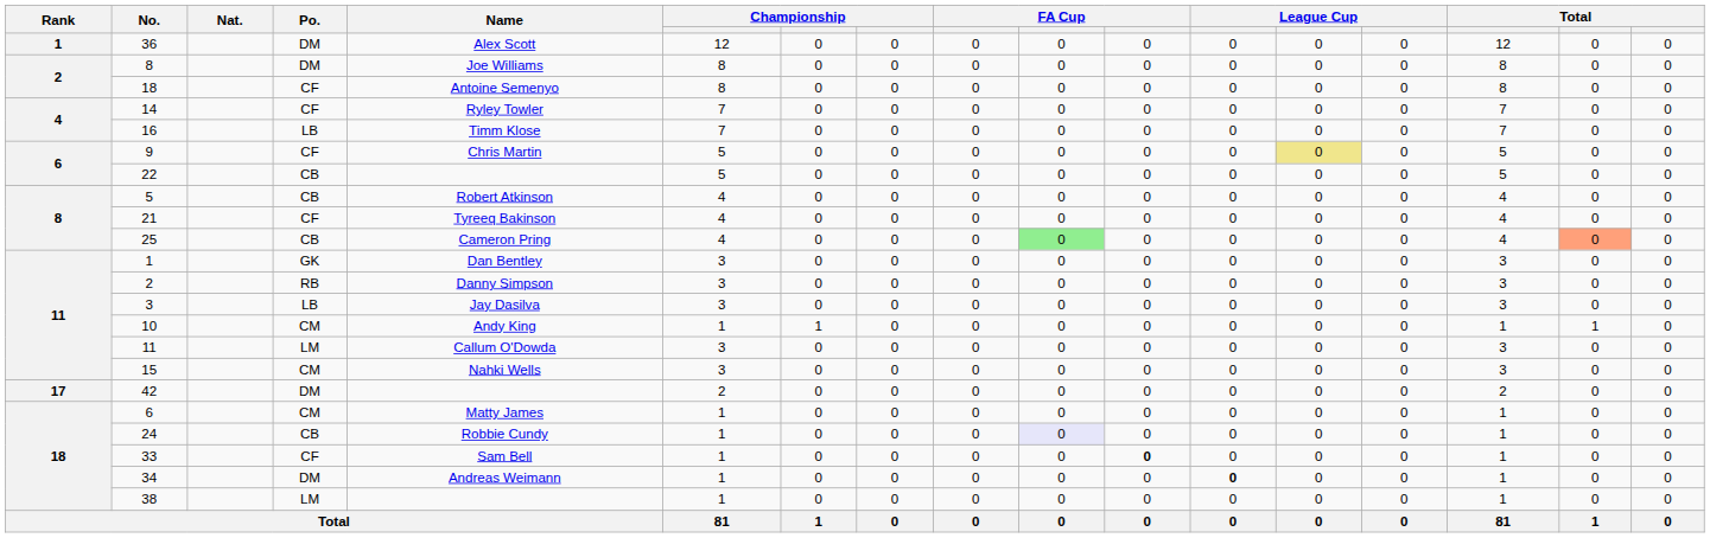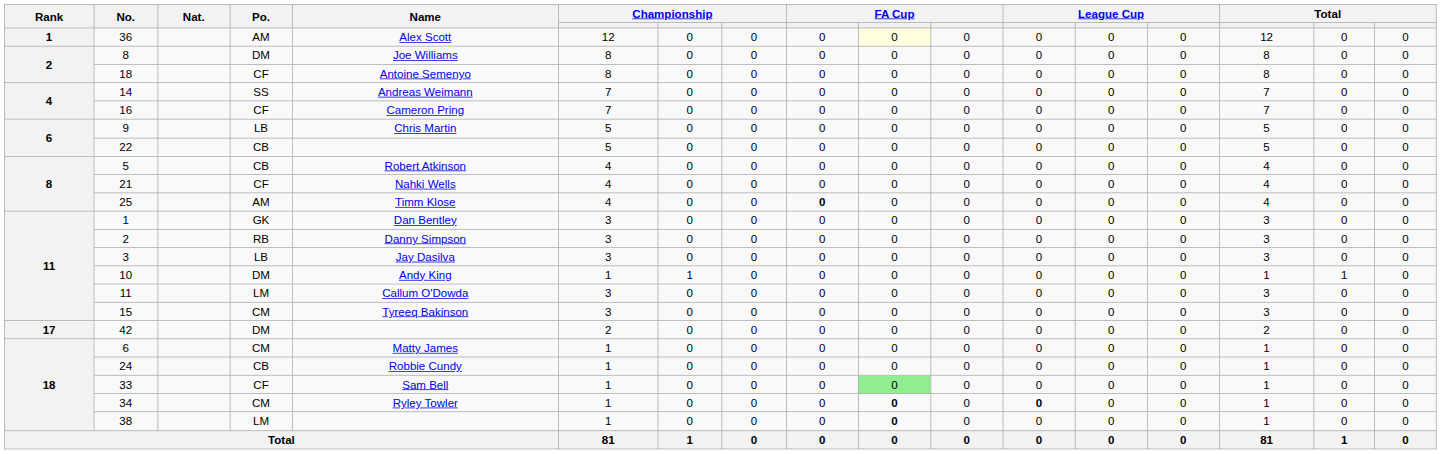 <table class="wikitable" style="text-align:center; font-size:95%; width:95%;">
 <tr>
 <th rowspan=2>Rank</th>
 <th rowspan=2>No.</th>
 <th rowspan=2>Nat.</th>
 <th rowspan=2>Po.</th>
 <th rowspan=2>Name</th>
 <th colspan=3 width=100px><a href='#'>Championship</a></th>
 <th colspan=3 width=100px><a href='#'>FA Cup</a></th>
 <th colspan=3 width=100px><a href='#'>League Cup</a></th>
 <th colspan=3 width=100px>Total</th>
 </tr>
 <tr>
 <th></th>
 <th></th>
 <th></th>
 <th></th>
 <th></th>
 <th></th>
 <th></th>
 <th></th>
 <th></th>
 <th></th>
 <th></th>
 <th></th>
 </tr>
 <tr>
 <th rowspan=1>1</th>
 <td>36</td>
 <td></td>
-<td>DM</td>
+<td>AM</td>
 <td><a href='#'>Alex Scott</a></td>
 <td>12</td>
 <td>0</td>
 <td>0</td>
 <td>0</td>
-<td>0</td>
+<td style="background: lightyellow;">0</td>
 <td>0</td>
 <td>0</td>
 <td>0</td>
 <td>0</td>
 <td>12</td>
 <td>0</td>
 <td>0</td>
 </tr>
 <tr>
 <th rowspan=2>2</th>
 <td>8</td>
 <td></td>
 <td>DM</td>
 <td><a href='#'>Joe Williams</a></td>
 <td>8</td>
 <td>0</td>
 <td>0</td>
 <td>0</td>
 <td>0</td>
 <td>0</td>
 <td>0</td>
 <td>0</td>
 <td>0</td>
 <td>8</td>
 <td>0</td>
 <td>0</td>
 </tr>
 <tr>
 <td>18</td>
 <td></td>
 <td>CF</td>
 <td><a href='#'>Antoine Semenyo</a></td>
 <td>8</td>
 <td>0</td>
 <td>0</td>
 <td>0</td>
 <td>0</td>
 <td>0</td>
 <td>0</td>
 <td>0</td>
 <td>0</td>
 <td>8</td>
 <td>0</td>
 <td>0</td>
 </tr>
 <tr>
 <th rowspan=2>4</th>
 <td>14</td>
 <td></td>
-<td>CF</td>
-<td><a href='#'>Ryley Towler</a></td>
+<td>SS</td>
+<td><a href='#'>Andreas Weimann</a></td>
 <td>7</td>
 <td>0</td>
 <td>0</td>
 <td>0</td>
 <td>0</td>
 <td>0</td>
 <td>0</td>
 <td>0</td>
 <td>0</td>
 <td>7</td>
 <td>0</td>
 <td>0</td>
 </tr>
 <tr>
 <td>16</td>
 <td></td>
-<td>LB</td>
-<td><a href='#'>Timm Klose</a></td>
+<td>CF</td>
+<td><a href='#'>Cameron Pring</a></td>
 <td>7</td>
 <td>0</td>
 <td>0</td>
 <td>0</td>
 <td>0</td>
 <td>0</td>
 <td>0</td>
 <td>0</td>
 <td>0</td>
 <td>7</td>
 <td>0</td>
 <td>0</td>
 </tr>
 <tr>
 <th rowspan=2>6</th>
 <td>9</td>
 <td></td>
-<td>CF</td>
+<td>LB</td>
 <td><a href='#'>Chris Martin</a></td>
 <td>5</td>
 <td>0</td>
 <td>0</td>
 <td>0</td>
 <td>0</td>
 <td>0</td>
 <td>0</td>
-<td style="background: khaki;">0</td>
+<td>0</td>
 <td>0</td>
 <td>5</td>
 <td>0</td>
 <td>0</td>
 </tr>
 <tr>
 <td>22</td>
 <td></td>
 <td>CB</td>
 <td></td>
 <td>5</td>
 <td>0</td>
 <td>0</td>
 <td>0</td>
 <td>0</td>
 <td>0</td>
 <td>0</td>
 <td>0</td>
 <td>0</td>
 <td>5</td>
 <td>0</td>
 <td>0</td>
 </tr>
 <tr>
 <th rowspan=3>8</th>
 <td>5</td>
 <td></td>
 <td>CB</td>
 <td><a href='#'>Robert Atkinson</a></td>
 <td>4</td>
 <td>0</td>
 <td>0</td>
 <td>0</td>
 <td>0</td>
 <td>0</td>
 <td>0</td>
 <td>0</td>
 <td>0</td>
 <td>4</td>
 <td>0</td>
 <td>0</td>
 </tr>
 <tr>
 <td>21</td>
 <td></td>
 <td>CF</td>
-<td><a href='#'>Tyreeq Bakinson</a></td>
+<td><a href='#'>Nahki Wells</a></td>
 <td>4</td>
 <td>0</td>
 <td>0</td>
 <td>0</td>
 <td>0</td>
 <td>0</td>
 <td>0</td>
 <td>0</td>
 <td>0</td>
 <td>4</td>
 <td>0</td>
 <td>0</td>
 </tr>
 <tr>
 <td>25</td>
 <td></td>
-<td>CB</td>
-<td><a href='#'>Cameron Pring</a></td>
+<td>AM</td>
+<td><a href='#'>Timm Klose</a></td>
 <td>4</td>
 <td>0</td>
 <td>0</td>
+<td><strong>0</strong></td>
 <td>0</td>
-<td style="background: lightgreen;">0</td>
 <td>0</td>
 <td>0</td>
 <td>0</td>
 <td>0</td>
 <td>4</td>
-<td style="background: lightsalmon;">0</td>
+<td>0</td>
 <td>0</td>
 </tr>
 <tr>
 <th rowspan=6>11</th>
 <td>1</td>
 <td></td>
 <td>GK</td>
 <td><a href='#'>Dan Bentley</a></td>
 <td>3</td>
 <td>0</td>
 <td>0</td>
 <td>0</td>
 <td>0</td>
 <td>0</td>
 <td>0</td>
 <td>0</td>
 <td>0</td>
 <td>3</td>
 <td>0</td>
 <td>0</td>
 </tr>
 <tr>
 <td>2</td>
 <td></td>
 <td>RB</td>
 <td><a href='#'>Danny Simpson</a></td>
 <td>3</td>
 <td>0</td>
 <td>0</td>
 <td>0</td>
 <td>0</td>
 <td>0</td>
 <td>0</td>
 <td>0</td>
 <td>0</td>
 <td>3</td>
 <td>0</td>
 <td>0</td>
 </tr>
 <tr>
 <td>3</td>
 <td></td>
 <td>LB</td>
 <td><a href='#'>Jay Dasilva</a></td>
 <td>3</td>
 <td>0</td>
 <td>0</td>
 <td>0</td>
 <td>0</td>
 <td>0</td>
 <td>0</td>
 <td>0</td>
 <td>0</td>
 <td>3</td>
 <td>0</td>
 <td>0</td>
 </tr>
 <tr>
 <td>10</td>
 <td></td>
-<td>CM</td>
+<td>DM</td>
 <td><a href='#'>Andy King</a></td>
 <td>1</td>
 <td>1</td>
 <td>0</td>
 <td>0</td>
 <td>0</td>
 <td>0</td>
 <td>0</td>
 <td>0</td>
 <td>0</td>
 <td>1</td>
 <td>1</td>
 <td>0</td>
 </tr>
 <tr>
 <td>11</td>
 <td></td>
 <td>LM</td>
 <td><a href='#'>Callum O'Dowda</a></td>
 <td>3</td>
 <td>0</td>
 <td>0</td>
 <td>0</td>
 <td>0</td>
 <td>0</td>
 <td>0</td>
 <td>0</td>
 <td>0</td>
 <td>3</td>
 <td>0</td>
 <td>0</td>
 </tr>
 <tr>
 <td>15</td>
 <td></td>
 <td>CM</td>
-<td><a href='#'>Nahki Wells</a></td>
+<td><a href='#'>Tyreeq Bakinson</a></td>
 <td>3</td>
 <td>0</td>
 <td>0</td>
 <td>0</td>
 <td>0</td>
 <td>0</td>
 <td>0</td>
 <td>0</td>
 <td>0</td>
 <td>3</td>
 <td>0</td>
 <td>0</td>
 </tr>
 <tr>
 <th rowspan=1>17</th>
 <td>42</td>
 <td></td>
 <td>DM</td>
 <td></td>
 <td>2</td>
 <td>0</td>
 <td>0</td>
 <td>0</td>
 <td>0</td>
 <td>0</td>
 <td>0</td>
 <td>0</td>
 <td>0</td>
 <td>2</td>
 <td>0</td>
 <td>0</td>
 </tr>
 <tr>
 <th rowspan=5>18</th>
 <td>6</td>
 <td></td>
 <td>CM</td>
 <td><a href='#'>Matty James</a></td>
 <td>1</td>
 <td>0</td>
 <td>0</td>
 <td>0</td>
 <td>0</td>
 <td>0</td>
 <td>0</td>
 <td>0</td>
 <td>0</td>
 <td>1</td>
 <td>0</td>
 <td>0</td>
 </tr>
 <tr>
 <td>24</td>
 <td></td>
 <td>CB</td>
 <td><a href='#'>Robbie Cundy</a></td>
 <td>1</td>
 <td>0</td>
 <td>0</td>
 <td>0</td>
-<td style="background: lavender;">0</td>
+<td>0</td>
 <td>0</td>
 <td>0</td>
 <td>0</td>
 <td>0</td>
 <td>1</td>
 <td>0</td>
 <td>0</td>
 </tr>
 <tr>
 <td>33</td>
 <td></td>
 <td>CF</td>
 <td><a href='#'>Sam Bell</a></td>
 <td>1</td>
 <td>0</td>
 <td>0</td>
 <td>0</td>
+<td style="background: lightgreen;">0</td>
 <td>0</td>
-<td><strong>0</strong></td>
 <td>0</td>
 <td>0</td>
 <td>0</td>
 <td>1</td>
 <td>0</td>
 <td>0</td>
 </tr>
 <tr>
 <td>34</td>
 <td></td>
-<td>DM</td>
-<td><a href='#'>Andreas Weimann</a></td>
+<td>CM</td>
+<td><a href='#'>Ryley Towler</a></td>
 <td>1</td>
 <td>0</td>
 <td>0</td>
 <td>0</td>
-<td>0</td>
+<td><strong>0</strong></td>
 <td>0</td>
 <td><strong>0</strong></td>
 <td>0</td>
 <td>0</td>
 <td>1</td>
 <td>0</td>
 <td>0</td>
 </tr>
 <tr>
 <td>38</td>
 <td></td>
 <td>LM</td>
 <td></td>
 <td>1</td>
 <td>0</td>
 <td>0</td>
 <td>0</td>
-<td>0</td>
+<td><strong>0</strong></td>
 <td>0</td>
 <td>0</td>
 <td>0</td>
 <td>0</td>
 <td>1</td>
 <td>0</td>
 <td>0</td>
 </tr>
 <tr>
 <th colspan=5>Total</th>
 <th>81</th>
 <th>1</th>
 <th>0</th>
 <th>0</th>
 <th>0</th>
 <th>0</th>
 <th>0</th>
 <th>0</th>
 <th>0</th>
 <th>81</th>
 <th>1</th>
 <th>0</th>
 </tr>
 </table>
